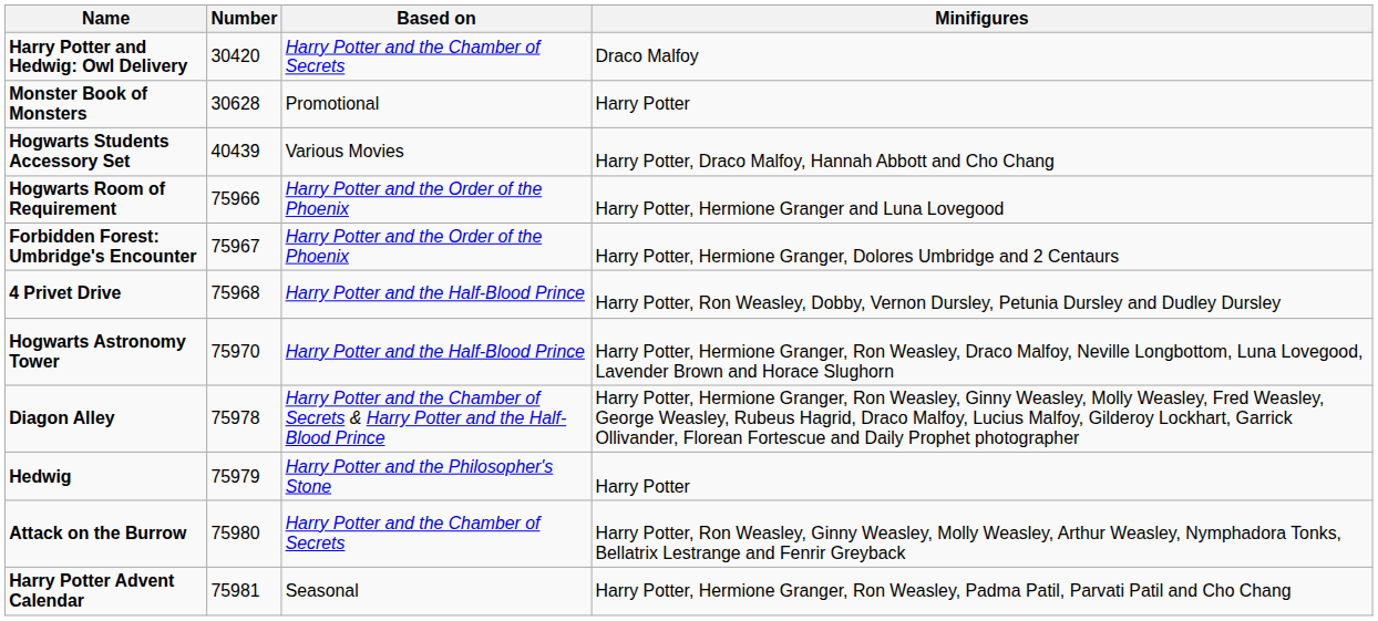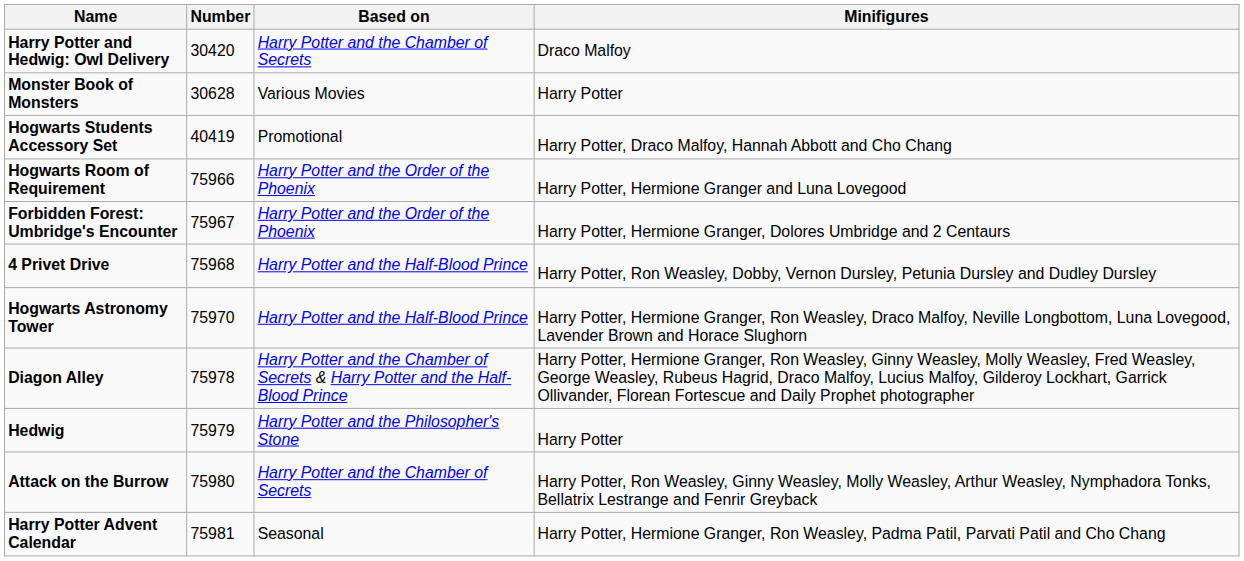 <table class="wikitable">
 <tr>
 <th>Name</th>
 <th>Number</th>
 <th>Based on</th>
 <th>Minifigures</th>
 </tr>
 <tr>
 <td><strong>Harry Potter and Hedwig: Owl Delivery</strong></td>
 <td>30420</td>
 <td><em><a href='#'>Harry Potter and the Chamber of Secrets</a></em></td>
 <td>Draco Malfoy</td>
 </tr>
 <tr>
 <td><strong>Monster Book of Monsters</strong></td>
 <td>30628</td>
-<td>Promotional</td>
+<td>Various Movies</td>
 <td>Harry Potter</td>
 </tr>
 <tr>
 <td><strong>Hogwarts Students Accessory Set</strong></td>
-<td>40439</td>
-<td>Various Movies</td>
+<td>40419</td>
+<td>Promotional</td>
 <td><br>Harry Potter, Draco Malfoy, Hannah Abbott and Cho Chang</td>
 </tr>
 <tr>
 <td><strong>Hogwarts Room of Requirement</strong></td>
 <td>75966</td>
 <td><em><a href='#'>Harry Potter and the Order of the Phoenix</a></em></td>
 <td><br>Harry Potter, Hermione Granger and Luna Lovegood</td>
 </tr>
 <tr>
 <td><strong>Forbidden Forest: Umbridge's Encounter</strong></td>
 <td>75967</td>
 <td><em><a href='#'>Harry Potter and the Order of the Phoenix</a></em></td>
 <td><br>Harry Potter, Hermione Granger, Dolores Umbridge and 2 Centaurs</td>
 </tr>
 <tr>
 <td><strong>4 Privet Drive</strong></td>
 <td>75968</td>
 <td><em><a href='#'>Harry Potter and the Half-Blood Prince</a></em></td>
 <td><br>Harry Potter, Ron Weasley, Dobby, Vernon Dursley, Petunia Dursley and Dudley Dursley</td>
 </tr>
 <tr>
 <td><strong>Hogwarts Astronomy Tower</strong></td>
 <td>75970</td>
 <td><em><a href='#'>Harry Potter and the Half-Blood Prince</a></em></td>
 <td><br>Harry Potter, Hermione Granger, Ron Weasley, Draco Malfoy, Neville Longbottom, Luna Lovegood, Lavender Brown and Horace Slughorn</td>
 </tr>
 <tr>
 <td><strong>Diagon Alley</strong></td>
 <td>75978</td>
 <td><em><a href='#'>Harry Potter and the Chamber of Secrets</a> & <a href='#'>Harry Potter and the Half-Blood Prince</a></em></td>
 <td>Harry Potter, Hermione Granger, Ron Weasley, Ginny Weasley, Molly Weasley, Fred Weasley, George Weasley, Rubeus Hagrid, Draco Malfoy, Lucius Malfoy, Gilderoy Lockhart, Garrick Ollivander, Florean Fortescue and Daily Prophet photographer</td>
 </tr>
 <tr>
 <td><strong>Hedwig</strong></td>
 <td>75979</td>
 <td><em><a href='#'>Harry Potter and the Philosopher's Stone</a></em></td>
 <td><br>Harry Potter</td>
 </tr>
 <tr>
 <td><strong>Attack on the Burrow</strong></td>
 <td>75980</td>
 <td><em><a href='#'>Harry Potter and the Chamber of Secrets</a></em></td>
 <td><br>Harry Potter, Ron Weasley, Ginny Weasley, Molly Weasley, Arthur Weasley, Nymphadora Tonks, Bellatrix Lestrange and Fenrir Greyback</td>
 </tr>
 <tr>
 <td><strong>Harry Potter Advent Calendar</strong></td>
 <td>75981</td>
 <td>Seasonal</td>
 <td>Harry Potter, Hermione Granger, Ron Weasley, Padma Patil, Parvati Patil and Cho Chang</td>
 </tr>
 </table>
